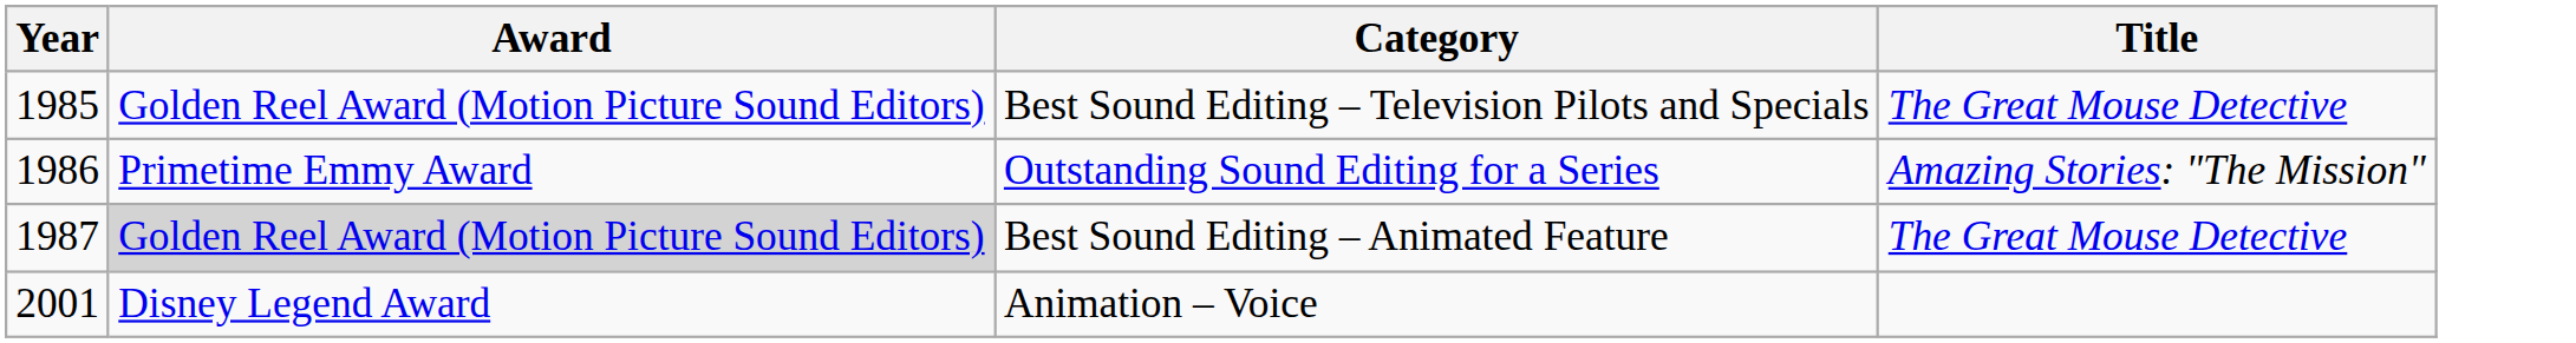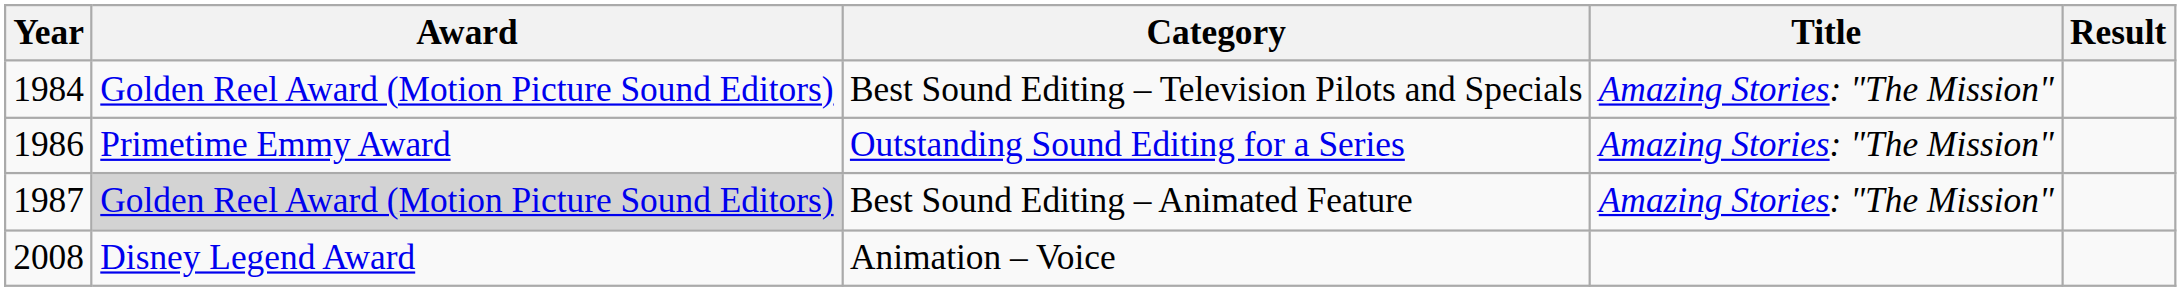 <table class="wikitable sortable">
 <tr>
 <th>Year</th>
 <th>Award</th>
 <th>Category</th>
 <th>Title</th>
+<th>Result</th>
 </tr>
 <tr>
-<td>1985</td>
+<td>1984</td>
 <td><a href='#'>Golden Reel Award (Motion Picture Sound Editors)</a></td>
 <td>Best Sound Editing – Television Pilots and Specials</td>
-<td><em><a href='#'>The Great Mouse Detective</a></em></td>
+<td><em><a href='#'>Amazing Stories</a>: "The Mission"</em></td>
+<td></td>
 </tr>
 <tr>
 <td>1986</td>
 <td><a href='#'>Primetime Emmy Award</a></td>
 <td><a href='#'>Outstanding Sound Editing for a Series</a></td>
 <td><em><a href='#'>Amazing Stories</a>: "The Mission"</em></td>
+<td></td>
 </tr>
 <tr>
 <td>1987</td>
 <td style="background: lightgrey;"><a href='#'>Golden Reel Award (Motion Picture Sound Editors)</a></td>
 <td>Best Sound Editing – Animated Feature</td>
-<td><em><a href='#'>The Great Mouse Detective</a></em></td>
+<td><em><a href='#'>Amazing Stories</a>: "The Mission"</em></td>
+<td></td>
 </tr>
 <tr>
-<td>2001</td>
+<td>2008</td>
 <td><a href='#'>Disney Legend Award</a></td>
 <td>Animation – Voice</td>
 <td></td>
+<td></td>
 </tr>
 </table>
